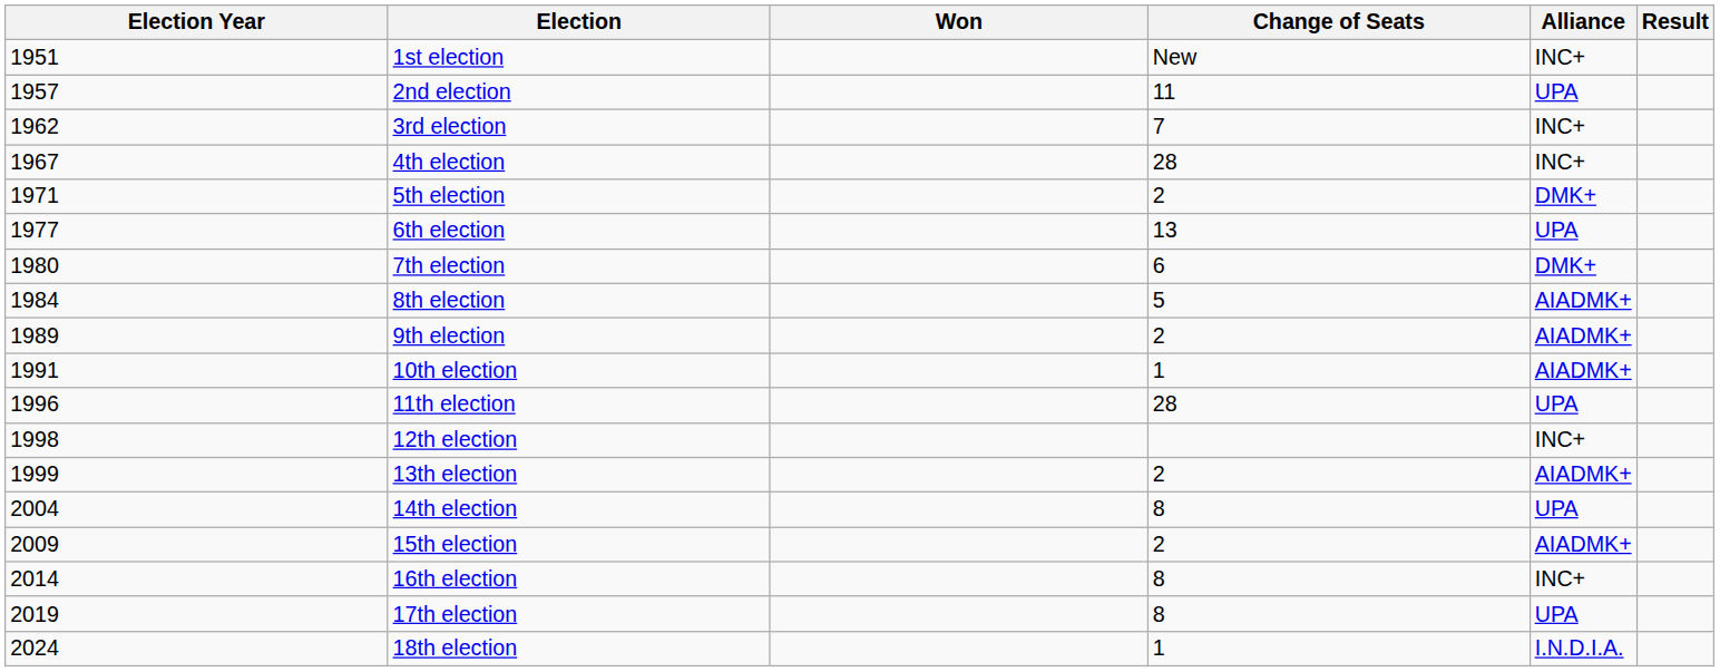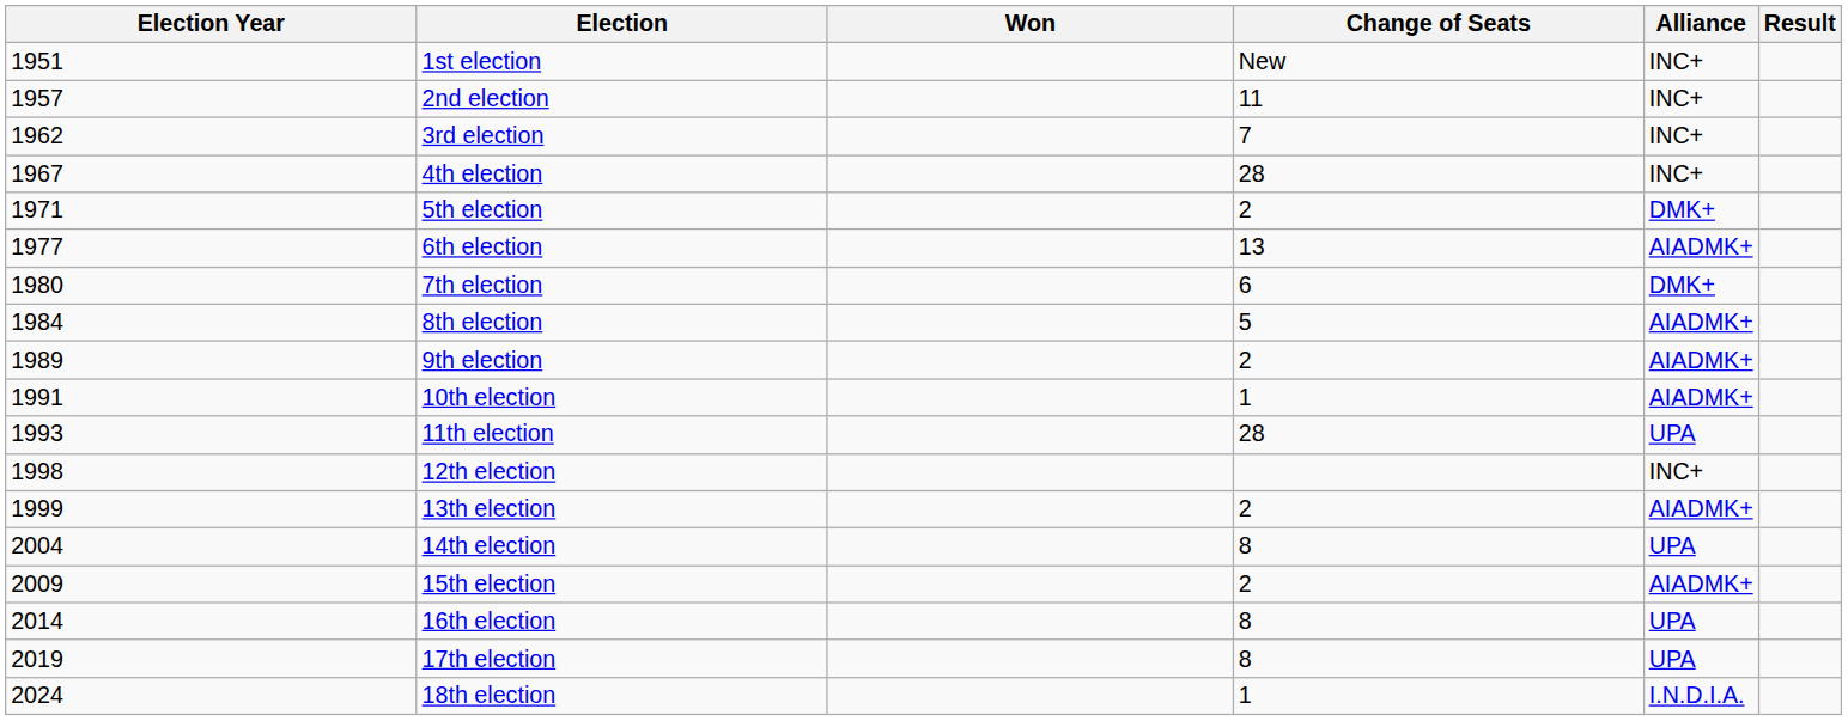 <table class="wikitable">
 <tr>
 <th style="width:25%;" Style="background-color:#00BFFF; color:white">Election Year</th>
 <th style="width:25%;" Style="background-color:#00BFFF; color:white">Election</th>
 <th style="width:25%;" Style="background-color:#00BFFF; color:white">Won</th>
 <th style="width:25%;" Style="background-color:#00BFFF; color:white">Change of Seats</th>
 <th style="width:25%;" Style="background-color:#00BFFF; color:white">Alliance</th>
 <th style="width:25%;" Style="background-color:#00BFFF; color:white">Result</th>
 </tr>
 <tr>
 <td>1951</td>
 <td><a href='#'>1st election</a></td>
 <td></td>
 <td>New</td>
 <td>INC+</td>
 <td></td>
 </tr>
 <tr>
 <td>1957</td>
 <td><a href='#'>2nd election</a></td>
 <td></td>
 <td> 11</td>
-<td><a href='#'>UPA</a></td>
+<td>INC+</td>
 <td></td>
 </tr>
 <tr>
 <td>1962</td>
 <td><a href='#'>3rd election</a></td>
 <td></td>
 <td> 7</td>
 <td>INC+</td>
 <td></td>
 </tr>
 <tr>
 <td>1967</td>
 <td><a href='#'>4th election</a></td>
 <td></td>
 <td> 28</td>
 <td>INC+</td>
 <td></td>
 </tr>
 <tr>
 <td>1971</td>
 <td><a href='#'>5th election</a></td>
 <td></td>
 <td> 2</td>
 <td><a href='#'>DMK+</a></td>
 <td></td>
 </tr>
 <tr>
 <td>1977</td>
 <td><a href='#'>6th election</a></td>
 <td></td>
 <td> 13</td>
-<td><a href='#'>UPA</a></td>
+<td><a href='#'>AIADMK+</a></td>
 <td></td>
 </tr>
 <tr>
 <td>1980</td>
 <td><a href='#'>7th election</a></td>
 <td></td>
 <td> 6</td>
 <td><a href='#'>DMK+</a></td>
 <td></td>
 </tr>
 <tr>
 <td>1984</td>
 <td><a href='#'>8th election</a></td>
 <td></td>
 <td> 5</td>
 <td><a href='#'>AIADMK+</a></td>
 <td></td>
 </tr>
 <tr>
 <td>1989</td>
 <td><a href='#'>9th election</a></td>
 <td></td>
 <td> 2</td>
 <td><a href='#'>AIADMK+</a></td>
 <td></td>
 </tr>
 <tr>
 <td>1991</td>
 <td><a href='#'>10th election</a></td>
 <td></td>
 <td> 1</td>
 <td><a href='#'>AIADMK+</a></td>
 <td></td>
 </tr>
 <tr>
-<td>1996</td>
+<td>1993</td>
 <td><a href='#'>11th election</a></td>
 <td></td>
 <td> 28</td>
 <td><a href='#'>UPA</a></td>
 <td></td>
 </tr>
 <tr>
 <td>1998</td>
 <td><a href='#'>12th election</a></td>
 <td></td>
 <td></td>
 <td>INC+</td>
 <td></td>
 </tr>
 <tr>
 <td>1999</td>
 <td><a href='#'>13th election</a></td>
 <td></td>
 <td> 2</td>
 <td><a href='#'>AIADMK+</a></td>
 <td></td>
 </tr>
 <tr>
 <td>2004</td>
 <td><a href='#'>14th election</a></td>
 <td></td>
 <td> 8</td>
 <td><a href='#'>UPA</a></td>
 <td></td>
 </tr>
 <tr>
 <td>2009</td>
 <td><a href='#'>15th election</a></td>
 <td></td>
 <td> 2</td>
 <td><a href='#'>AIADMK+</a></td>
 <td></td>
 </tr>
 <tr>
 <td>2014</td>
 <td><a href='#'>16th election</a></td>
 <td></td>
 <td> 8</td>
-<td>INC+</td>
+<td><a href='#'>UPA</a></td>
 <td></td>
 </tr>
 <tr>
 <td>2019</td>
 <td><a href='#'>17th election</a></td>
 <td></td>
 <td> 8</td>
 <td><a href='#'>UPA</a></td>
 <td></td>
 </tr>
 <tr>
 <td>2024</td>
 <td><a href='#'>18th election</a></td>
 <td></td>
 <td> 1</td>
 <td><a href='#'>I.N.D.I.A.</a></td>
 <td></td>
 </tr>
 </table>
